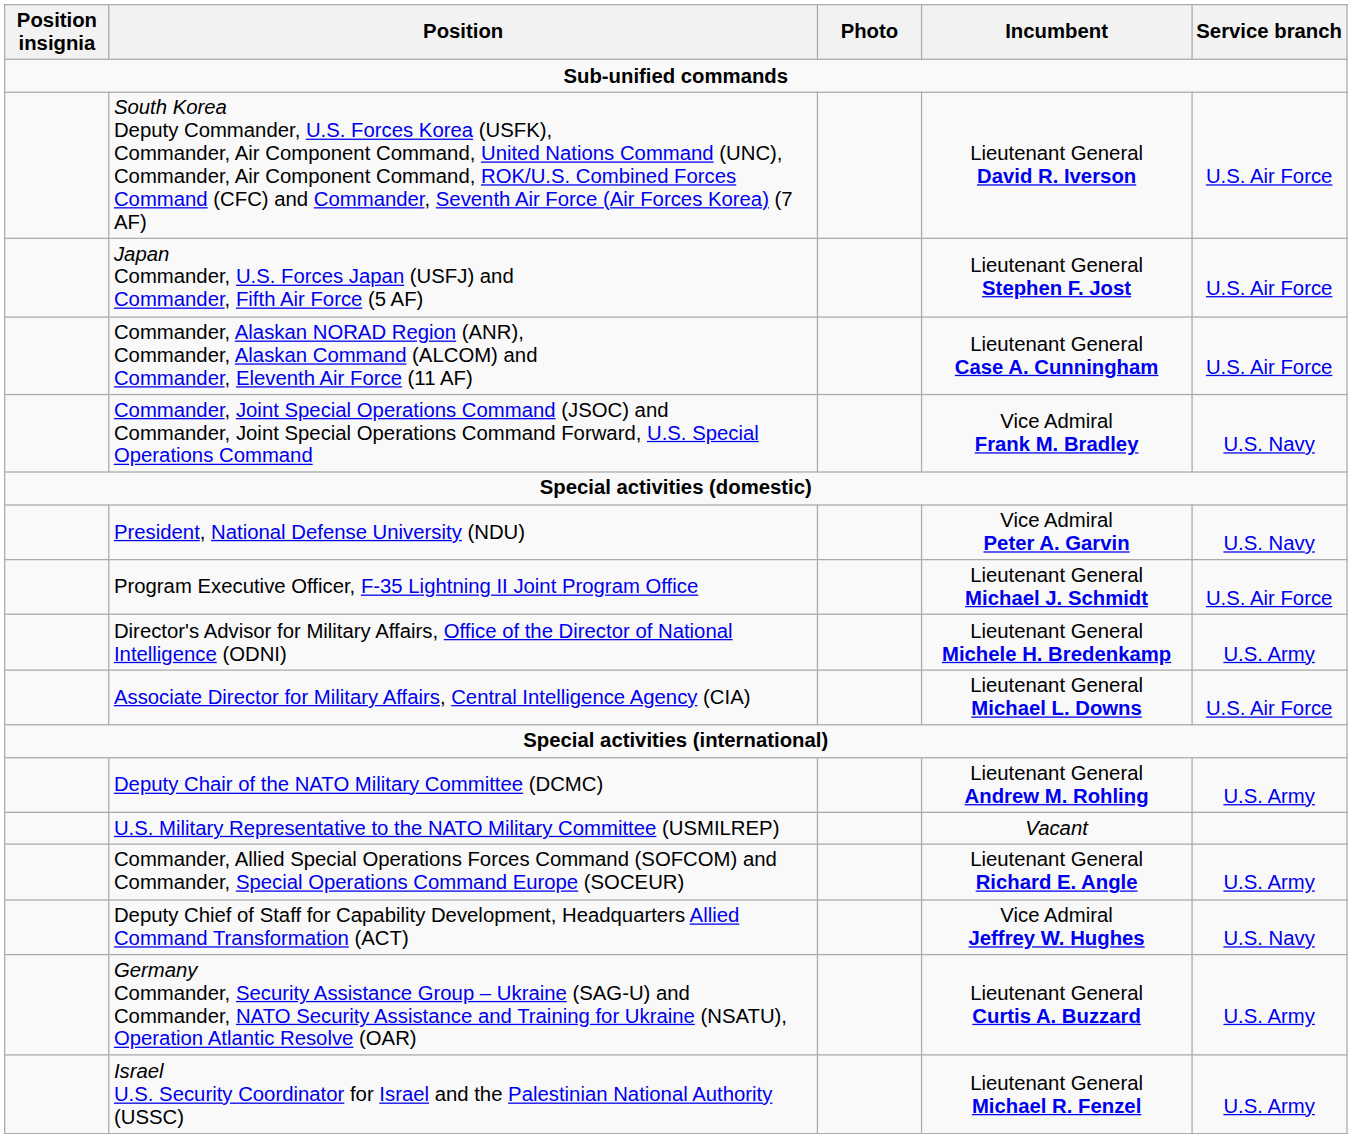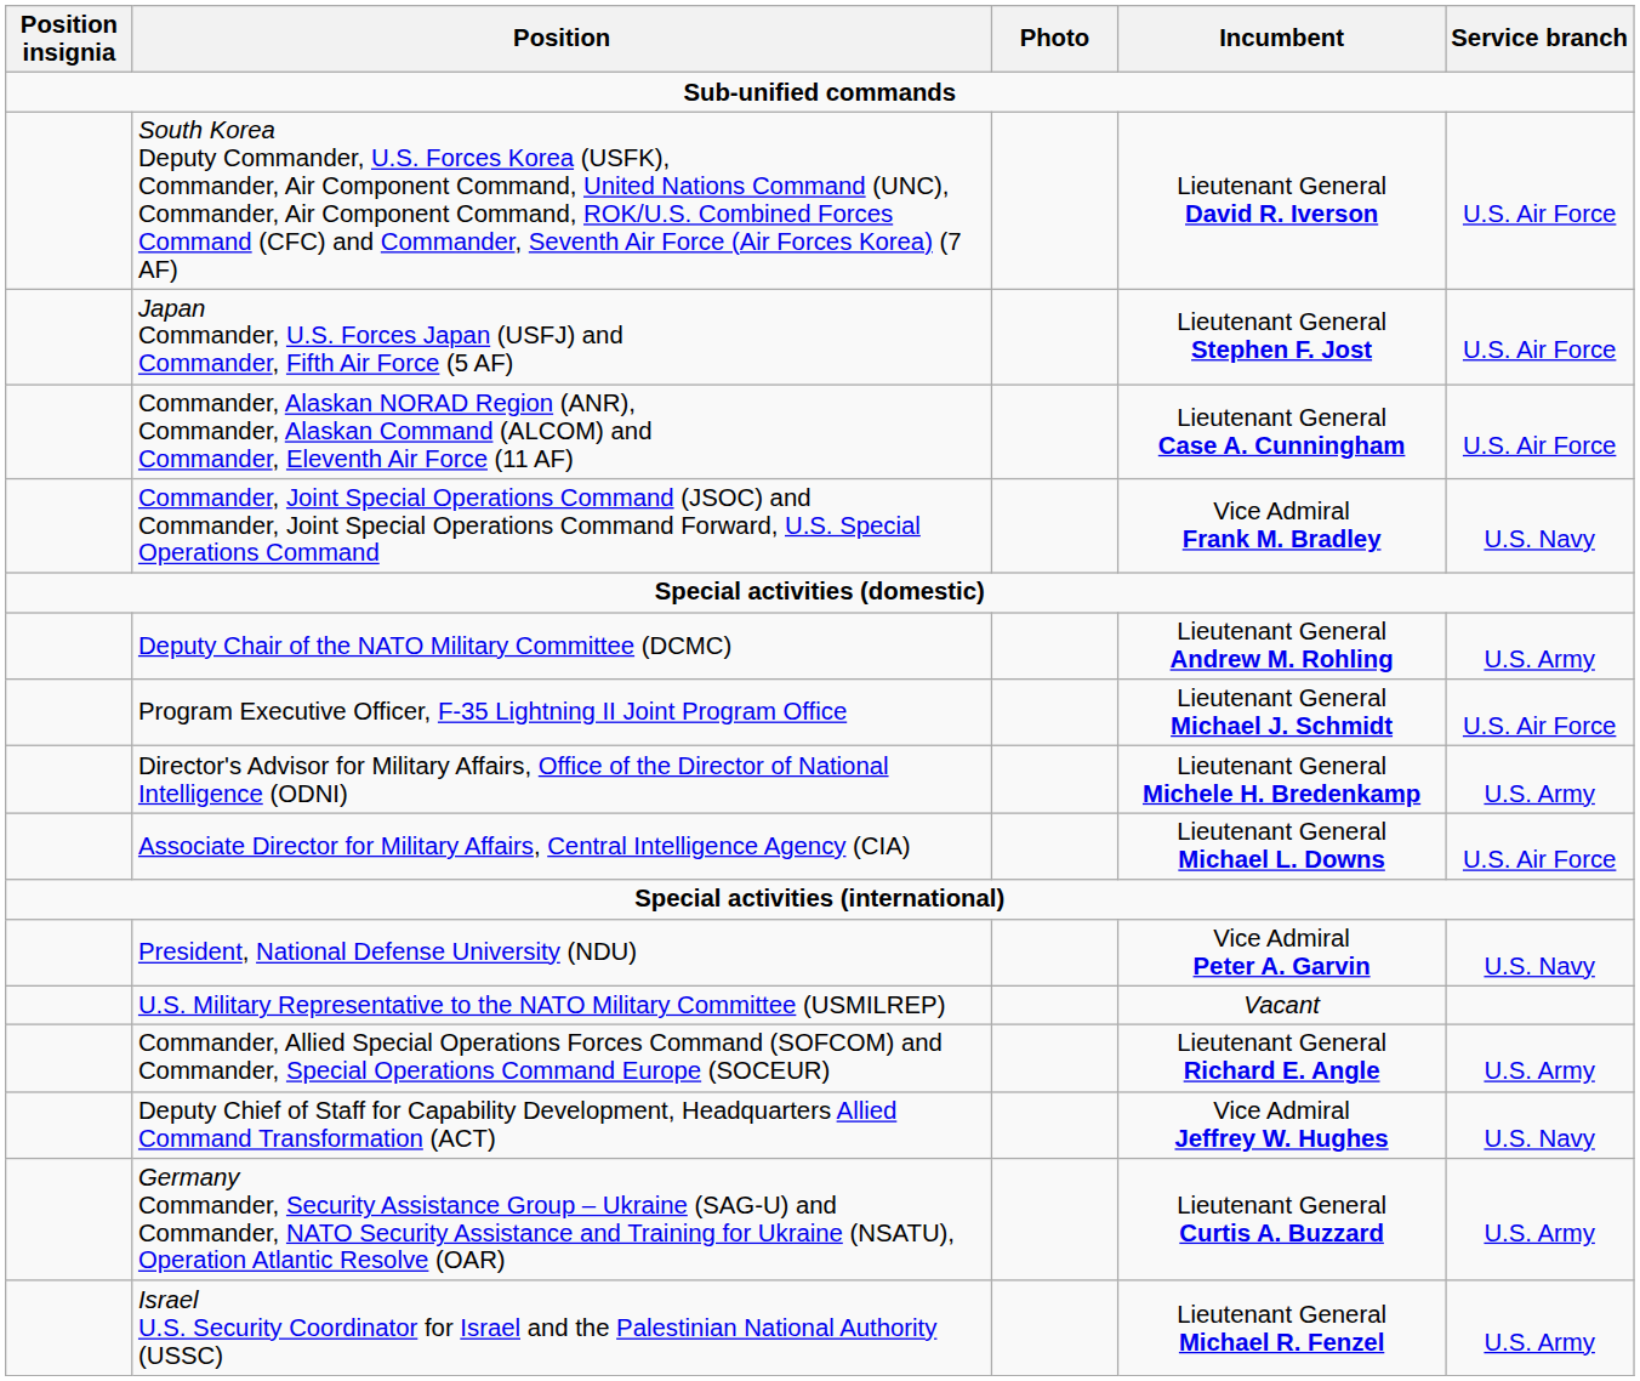 <table class="wikitable">
 <tr>
 <th width="75" style="text-align:center">Position insignia</th>
 <th width="550" style="text-align:center">Position</th>
 <th width="75" style="text-align:center">Photo</th>
 <th width="205" style="text-align:center">Incumbent</th>
 <th width="115" style="text-align:center">Service branch</th>
 </tr>
 <tr>
 <td colspan="5" style="text-align:center"><strong>Sub-unified commands</strong></td>
 </tr>
 <tr>
 <td> </td>
 <td><em>South Korea</em><br>Deputy Commander, <a href='#'>U.S. Forces Korea</a> (USFK),<br>Commander, Air Component Command, <a href='#'>United Nations Command</a> (UNC),<br>Commander, Air Component Command, <a href='#'>ROK/U.S. Combined Forces Command</a> (CFC) and <a href='#'>Commander</a>, <a href='#'>Seventh Air Force (Air Forces Korea)</a> (7 AF)</td>
 <td></td>
 <td style="text-align:center">Lieutenant General<br><strong><a href='#'>David R. Iverson</a></strong></td>
 <td style="text-align:center"><br><a href='#'>U.S. Air Force</a></td>
 </tr>
 <tr>
 <td> </td>
 <td><em>Japan</em><br>Commander, <a href='#'>U.S. Forces Japan</a> (USFJ) and<br><a href='#'>Commander</a>, <a href='#'>Fifth Air Force</a> (5 AF)</td>
 <td></td>
 <td style="text-align:center">Lieutenant General<br><strong><a href='#'>Stephen F. Jost</a></strong></td>
 <td style="text-align:center"><br><a href='#'>U.S. Air Force</a></td>
 </tr>
 <tr>
 <td>  </td>
 <td>Commander, <a href='#'>Alaskan NORAD Region</a> (ANR),<br>Commander, <a href='#'>Alaskan Command</a> (ALCOM) and<br><a href='#'>Commander</a>, <a href='#'>Eleventh Air Force</a> (11 AF)</td>
 <td></td>
 <td style="text-align:center">Lieutenant General<br><strong><a href='#'>Case A. Cunningham</a></strong></td>
 <td style="text-align:center"><br><a href='#'>U.S. Air Force</a></td>
 </tr>
 <tr>
 <td></td>
 <td><a href='#'>Commander</a>, <a href='#'>Joint Special Operations Command</a> (JSOC) and<br>Commander, Joint Special Operations Command Forward, <a href='#'>U.S. Special Operations Command</a></td>
 <td></td>
 <td style="text-align:center">Vice Admiral<br><strong><a href='#'>Frank M. Bradley</a></strong></td>
 <td style="text-align:center"><br><a href='#'>U.S. Navy</a></td>
 </tr>
 <tr>
 <td colspan="5" style="text-align:center"><strong>Special activities (domestic)</strong></td>
 </tr>
 <tr>
 <td></td>
-<td><a href='#'>President</a>, <a href='#'>National Defense University</a> (NDU)</td>
+<td><a href='#'>Deputy Chair of the NATO Military Committee</a> (DCMC)</td>
 <td></td>
-<td style="text-align:center">Vice Admiral<br><strong><a href='#'>Peter A. Garvin</a></strong></td>
-<td style="text-align:center"><br><a href='#'>U.S. Navy</a></td>
+<td style="text-align:center">Lieutenant General<br><strong><a href='#'>Andrew M. Rohling</a></strong></td>
+<td style="text-align:center"><br><a href='#'>U.S. Army</a></td>
 </tr>
 <tr>
 <td></td>
 <td>Program Executive Officer, <a href='#'>F-35 Lightning II Joint Program Office</a></td>
 <td></td>
 <td style="text-align:center">Lieutenant General<br><strong><a href='#'>Michael J. Schmidt</a></strong></td>
 <td style="text-align:center"><br><a href='#'>U.S. Air Force</a></td>
 </tr>
 <tr>
 <td></td>
 <td>Director's Advisor for Military Affairs, <a href='#'>Office of the Director of National Intelligence</a> (ODNI)</td>
 <td></td>
 <td style="text-align:center">Lieutenant General<br><strong><a href='#'>Michele H. Bredenkamp</a></strong></td>
 <td style="text-align:center"><br><a href='#'>U.S. Army</a></td>
 </tr>
 <tr>
 <td></td>
 <td><a href='#'>Associate Director for Military Affairs</a>, <a href='#'>Central Intelligence Agency</a> (CIA)</td>
 <td></td>
 <td style="text-align:center">Lieutenant General<br><strong><a href='#'>Michael L. Downs</a></strong></td>
 <td style="text-align:center"><br><a href='#'>U.S. Air Force</a></td>
 </tr>
 <tr>
 <td colspan="5" style="text-align:center"><strong>Special activities (international)</strong></td>
 </tr>
 <tr>
 <td></td>
-<td><a href='#'>Deputy Chair of the NATO Military Committee</a> (DCMC)</td>
+<td><a href='#'>President</a>, <a href='#'>National Defense University</a> (NDU)</td>
 <td></td>
-<td style="text-align:center">Lieutenant General<br><strong><a href='#'>Andrew M. Rohling</a></strong></td>
-<td style="text-align:center"><br><a href='#'>U.S. Army</a></td>
+<td style="text-align:center">Vice Admiral<br><strong><a href='#'>Peter A. Garvin</a></strong></td>
+<td style="text-align:center"><br><a href='#'>U.S. Navy</a></td>
 </tr>
 <tr>
 <td></td>
 <td><a href='#'>U.S. Military Representative to the NATO Military Committee</a> (USMILREP)</td>
 <td></td>
 <td style="text-align:center"><em>Vacant</em></td>
 <td style="text-align:center"></td>
 </tr>
 <tr>
 <td> </td>
 <td>Commander, Allied Special Operations Forces Command (SOFCOM) and<br>Commander, <a href='#'>Special Operations Command Europe</a> (SOCEUR)</td>
 <td></td>
 <td style="text-align:center">Lieutenant General<br><strong><a href='#'>Richard E. Angle</a></strong></td>
 <td style="text-align:center"><br><a href='#'>U.S. Army</a></td>
 </tr>
 <tr>
 <td></td>
 <td>Deputy Chief of Staff for Capability Development, Headquarters <a href='#'>Allied Command Transformation</a> (ACT)</td>
 <td></td>
 <td style="text-align:center">Vice Admiral<br><strong><a href='#'>Jeffrey W. Hughes</a></strong></td>
 <td style="text-align:center"><br><a href='#'>U.S. Navy</a></td>
 </tr>
 <tr>
 <td></td>
 <td><em>Germany</em><br>Commander, <a href='#'>Security Assistance Group – Ukraine</a> (SAG-U) and<br>Commander, <a href='#'>NATO Security Assistance and Training for Ukraine</a> (NSATU), <a href='#'>Operation Atlantic Resolve</a> (OAR)</td>
 <td></td>
 <td style="text-align:center">Lieutenant General<br><strong><a href='#'>Curtis A. Buzzard</a></strong></td>
 <td style="text-align:center"><br><a href='#'>U.S. Army</a></td>
 </tr>
 <tr>
 <td></td>
 <td><em>Israel</em><br><a href='#'>U.S. Security Coordinator</a> for <a href='#'>Israel</a> and the <a href='#'>Palestinian National Authority</a> (USSC)</td>
 <td></td>
 <td style="text-align:center">Lieutenant General<br><strong><a href='#'>Michael R. Fenzel</a></strong></td>
 <td style="text-align:center"><br><a href='#'>U.S. Army</a></td>
 </tr>
 </table>
